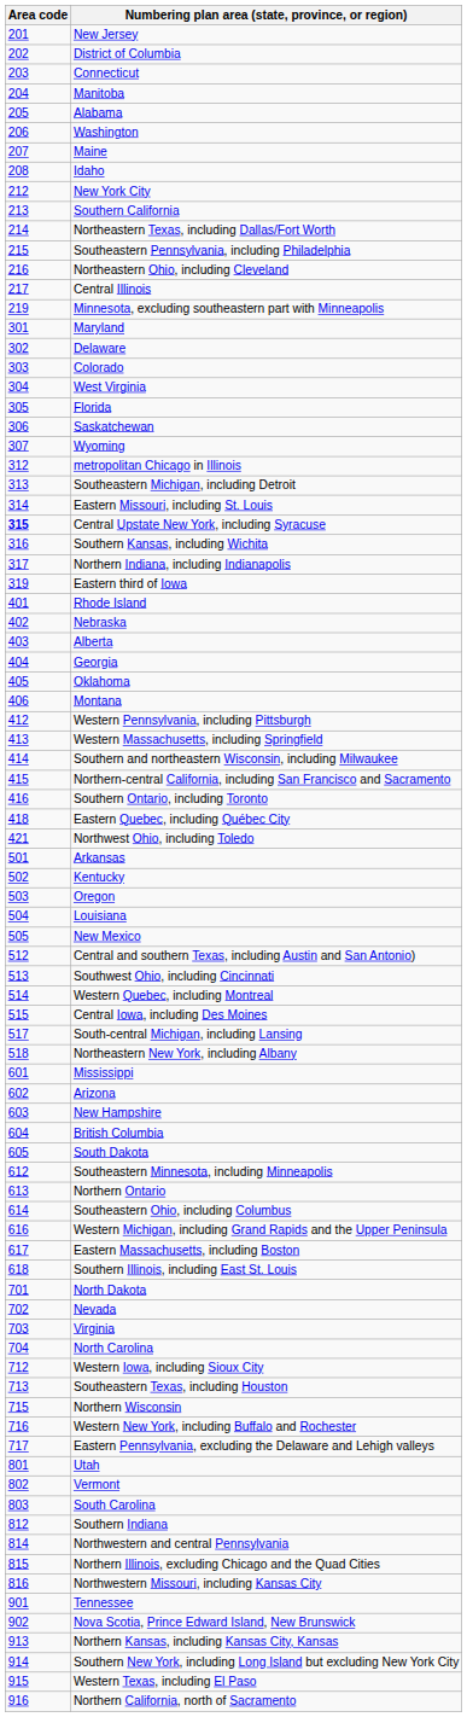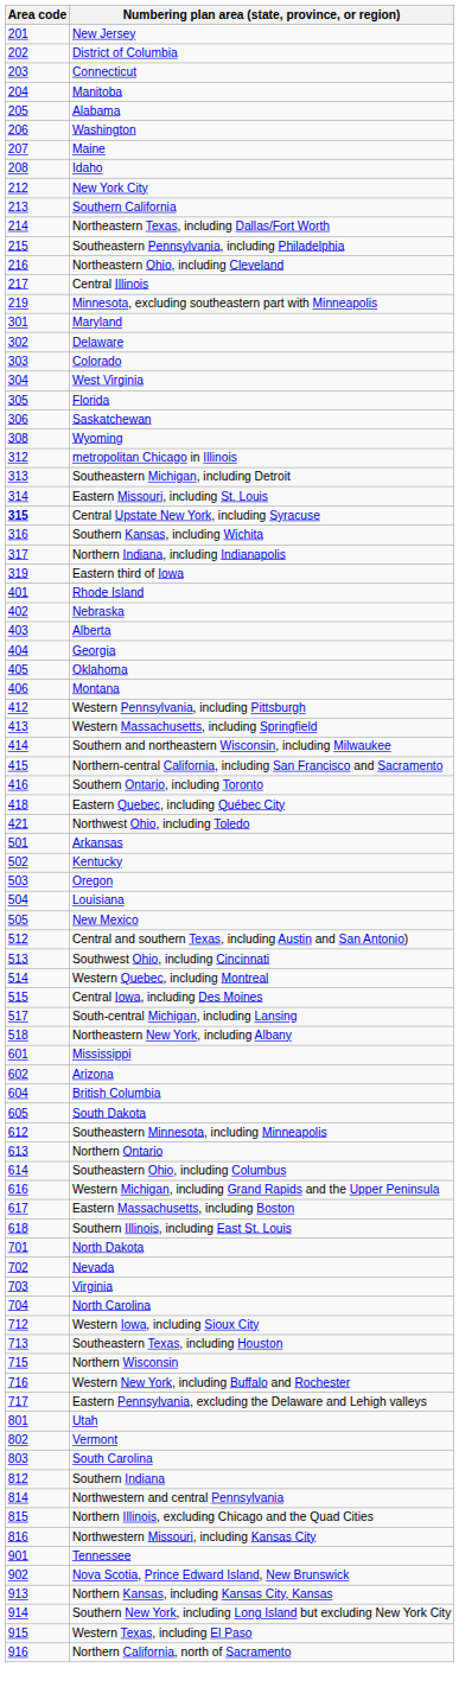 <table class="wikitable sortable">
 <tr>
 <th>Area code</th>
 <th>Numbering plan area (state, province, or region)</th>
 </tr>
 <tr>
 <td><a href='#'>201</a></td>
 <td><a href='#'>New Jersey</a></td>
 </tr>
 <tr>
 <td><a href='#'>202</a></td>
 <td><a href='#'>District of Columbia</a></td>
 </tr>
 <tr>
 <td><a href='#'>203</a></td>
 <td><a href='#'>Connecticut</a></td>
 </tr>
 <tr>
 <td><a href='#'>204</a></td>
 <td><a href='#'>Manitoba</a></td>
 </tr>
 <tr>
 <td><a href='#'>205</a></td>
 <td><a href='#'>Alabama</a></td>
 </tr>
 <tr>
 <td><a href='#'>206</a></td>
 <td><a href='#'>Washington</a></td>
 </tr>
 <tr>
 <td><a href='#'>207</a></td>
 <td><a href='#'>Maine</a></td>
 </tr>
 <tr>
 <td><a href='#'>208</a></td>
 <td><a href='#'>Idaho</a></td>
 </tr>
 <tr>
 <td><a href='#'>212</a></td>
 <td><a href='#'>New York City</a></td>
 </tr>
 <tr>
 <td><a href='#'>213</a></td>
 <td><a href='#'>Southern California</a></td>
 </tr>
 <tr>
 <td><a href='#'>214</a></td>
 <td>Northeastern <a href='#'>Texas</a>, including <a href='#'>Dallas/Fort Worth</a></td>
 </tr>
 <tr>
 <td><a href='#'>215</a></td>
 <td>Southeastern <a href='#'>Pennsylvania</a>, including <a href='#'>Philadelphia</a></td>
 </tr>
 <tr>
 <td><a href='#'>216</a></td>
 <td>Northeastern <a href='#'>Ohio</a>, including <a href='#'>Cleveland</a></td>
 </tr>
 <tr>
 <td><a href='#'>217</a></td>
 <td>Central <a href='#'>Illinois</a></td>
 </tr>
 <tr>
 <td><a href='#'>219</a></td>
 <td><a href='#'>Minnesota</a>, excluding southeastern part with <a href='#'>Minneapolis</a></td>
 </tr>
 <tr>
 <td><a href='#'>301</a></td>
 <td><a href='#'>Maryland</a></td>
 </tr>
 <tr>
 <td><a href='#'>302</a></td>
 <td><a href='#'>Delaware</a></td>
 </tr>
 <tr>
 <td><a href='#'>303</a></td>
 <td><a href='#'>Colorado</a></td>
 </tr>
 <tr>
 <td><a href='#'>304</a></td>
 <td><a href='#'>West Virginia</a></td>
 </tr>
 <tr>
 <td><a href='#'>305</a></td>
 <td><a href='#'>Florida</a></td>
 </tr>
 <tr>
 <td><a href='#'>306</a></td>
 <td><a href='#'>Saskatchewan</a></td>
 </tr>
 <tr>
-<td><a href='#'>307</a></td>
+<td><a href='#'>308</a></td>
 <td><a href='#'>Wyoming</a></td>
 </tr>
 <tr>
 <td><a href='#'>312</a></td>
 <td><a href='#'>metropolitan Chicago</a> in <a href='#'>Illinois</a></td>
 </tr>
 <tr>
 <td><a href='#'>313</a></td>
 <td>Southeastern <a href='#'>Michigan</a>, including Detroit</td>
 </tr>
 <tr>
 <td><a href='#'>314</a></td>
 <td>Eastern <a href='#'>Missouri</a>, including <a href='#'>St. Louis</a></td>
 </tr>
 <tr>
 <td><strong><a href='#'>315</a></strong></td>
 <td>Central <a href='#'>Upstate New York</a>, including <a href='#'>Syracuse</a></td>
 </tr>
 <tr>
 <td><a href='#'>316</a></td>
 <td>Southern <a href='#'>Kansas</a>, including <a href='#'>Wichita</a></td>
 </tr>
 <tr>
 <td><a href='#'>317</a></td>
 <td>Northern <a href='#'>Indiana</a>, including <a href='#'>Indianapolis</a></td>
 </tr>
 <tr>
 <td><a href='#'>319</a></td>
 <td>Eastern third of <a href='#'>Iowa</a></td>
 </tr>
 <tr>
 <td><a href='#'>401</a></td>
 <td><a href='#'>Rhode Island</a></td>
 </tr>
 <tr>
 <td><a href='#'>402</a></td>
 <td><a href='#'>Nebraska</a></td>
 </tr>
 <tr>
 <td><a href='#'>403</a></td>
 <td><a href='#'>Alberta</a></td>
 </tr>
 <tr>
 <td><a href='#'>404</a></td>
 <td><a href='#'>Georgia</a></td>
 </tr>
 <tr>
 <td><a href='#'>405</a></td>
 <td><a href='#'>Oklahoma</a></td>
 </tr>
 <tr>
 <td><a href='#'>406</a></td>
 <td><a href='#'>Montana</a></td>
 </tr>
 <tr>
 <td><a href='#'>412</a></td>
 <td>Western <a href='#'>Pennsylvania</a>, including <a href='#'>Pittsburgh</a></td>
 </tr>
 <tr>
 <td><a href='#'>413</a></td>
 <td>Western <a href='#'>Massachusetts</a>, including <a href='#'>Springfield</a></td>
 </tr>
 <tr>
 <td><a href='#'>414</a></td>
 <td>Southern and northeastern <a href='#'>Wisconsin</a>, including <a href='#'>Milwaukee</a></td>
 </tr>
 <tr>
 <td><a href='#'>415</a></td>
 <td>Northern-central <a href='#'>California</a>, including <a href='#'>San Francisco</a> and <a href='#'>Sacramento</a></td>
 </tr>
 <tr>
 <td><a href='#'>416</a></td>
 <td>Southern <a href='#'>Ontario</a>, including <a href='#'>Toronto</a></td>
 </tr>
 <tr>
 <td><a href='#'>418</a></td>
 <td>Eastern <a href='#'>Quebec</a>, including <a href='#'>Québec City</a></td>
 </tr>
 <tr>
 <td><a href='#'>421</a></td>
 <td>Northwest <a href='#'>Ohio</a>, including <a href='#'>Toledo</a></td>
 </tr>
 <tr>
 <td><a href='#'>501</a></td>
 <td><a href='#'>Arkansas</a></td>
 </tr>
 <tr>
 <td><a href='#'>502</a></td>
 <td><a href='#'>Kentucky</a></td>
 </tr>
 <tr>
 <td><a href='#'>503</a></td>
 <td><a href='#'>Oregon</a></td>
 </tr>
 <tr>
 <td><a href='#'>504</a></td>
 <td><a href='#'>Louisiana</a></td>
 </tr>
 <tr>
 <td><a href='#'>505</a></td>
 <td><a href='#'>New Mexico</a></td>
 </tr>
 <tr>
 <td><a href='#'>512</a></td>
 <td>Central and southern <a href='#'>Texas</a>, including <a href='#'>Austin</a> and <a href='#'>San Antonio</a>)</td>
 </tr>
 <tr>
 <td><a href='#'>513</a></td>
 <td>Southwest <a href='#'>Ohio</a>, including <a href='#'>Cincinnati</a></td>
 </tr>
 <tr>
 <td><a href='#'>514</a></td>
 <td>Western <a href='#'>Quebec</a>, including <a href='#'>Montreal</a></td>
 </tr>
 <tr>
 <td><a href='#'>515</a></td>
 <td>Central <a href='#'>Iowa</a>, including <a href='#'>Des Moines</a></td>
 </tr>
 <tr>
 <td><a href='#'>517</a></td>
 <td>South-central <a href='#'>Michigan</a>, including <a href='#'>Lansing</a></td>
 </tr>
 <tr>
 <td><a href='#'>518</a></td>
 <td>Northeastern <a href='#'>New York</a>, including <a href='#'>Albany</a></td>
 </tr>
 <tr>
 <td><a href='#'>601</a></td>
 <td><a href='#'>Mississippi</a></td>
 </tr>
 <tr>
 <td><a href='#'>602</a></td>
 <td><a href='#'>Arizona</a></td>
 </tr>
 <tr>
-<td><a href='#'>603</a></td>
-<td><a href='#'>New Hampshire</a></td>
-</tr>
-<tr>
 <td><a href='#'>604</a></td>
 <td><a href='#'>British Columbia</a></td>
 </tr>
 <tr>
 <td><a href='#'>605</a></td>
 <td><a href='#'>South Dakota</a></td>
 </tr>
 <tr>
 <td><a href='#'>612</a></td>
 <td>Southeastern <a href='#'>Minnesota</a>, including <a href='#'>Minneapolis</a></td>
 </tr>
 <tr>
 <td><a href='#'>613</a></td>
 <td>Northern <a href='#'>Ontario</a></td>
 </tr>
 <tr>
 <td><a href='#'>614</a></td>
 <td>Southeastern <a href='#'>Ohio</a>, including <a href='#'>Columbus</a></td>
 </tr>
 <tr>
 <td><a href='#'>616</a></td>
 <td>Western <a href='#'>Michigan</a>, including <a href='#'>Grand Rapids</a> and the <a href='#'>Upper Peninsula</a></td>
 </tr>
 <tr>
 <td><a href='#'>617</a></td>
 <td>Eastern <a href='#'>Massachusetts</a>, including <a href='#'>Boston</a></td>
 </tr>
 <tr>
 <td><a href='#'>618</a></td>
 <td>Southern <a href='#'>Illinois</a>, including <a href='#'>East St. Louis</a></td>
 </tr>
 <tr>
 <td><a href='#'>701</a></td>
 <td><a href='#'>North Dakota</a></td>
 </tr>
 <tr>
 <td><a href='#'>702</a></td>
 <td><a href='#'>Nevada</a></td>
 </tr>
 <tr>
 <td><a href='#'>703</a></td>
 <td><a href='#'>Virginia</a></td>
 </tr>
 <tr>
 <td><a href='#'>704</a></td>
 <td><a href='#'>North Carolina</a></td>
 </tr>
 <tr>
 <td><a href='#'>712</a></td>
 <td>Western <a href='#'>Iowa</a>, including <a href='#'>Sioux City</a></td>
 </tr>
 <tr>
 <td><a href='#'>713</a></td>
 <td>Southeastern <a href='#'>Texas</a>, including <a href='#'>Houston</a></td>
 </tr>
 <tr>
 <td><a href='#'>715</a></td>
 <td>Northern <a href='#'>Wisconsin</a></td>
 </tr>
 <tr>
 <td><a href='#'>716</a></td>
 <td>Western <a href='#'>New York</a>, including <a href='#'>Buffalo</a> and <a href='#'>Rochester</a></td>
 </tr>
 <tr>
 <td><a href='#'>717</a></td>
 <td>Eastern <a href='#'>Pennsylvania</a>, excluding the Delaware and Lehigh valleys</td>
 </tr>
 <tr>
 <td><a href='#'>801</a></td>
 <td><a href='#'>Utah</a></td>
 </tr>
 <tr>
 <td><a href='#'>802</a></td>
 <td><a href='#'>Vermont</a></td>
 </tr>
 <tr>
 <td><a href='#'>803</a></td>
 <td><a href='#'>South Carolina</a></td>
 </tr>
 <tr>
 <td><a href='#'>812</a></td>
 <td>Southern <a href='#'>Indiana</a></td>
 </tr>
 <tr>
 <td><a href='#'>814</a></td>
 <td>Northwestern and central <a href='#'>Pennsylvania</a></td>
 </tr>
 <tr>
 <td><a href='#'>815</a></td>
 <td>Northern <a href='#'>Illinois</a>, excluding Chicago and the Quad Cities</td>
 </tr>
 <tr>
 <td><a href='#'>816</a></td>
 <td>Northwestern <a href='#'>Missouri</a>, including <a href='#'>Kansas City</a></td>
 </tr>
 <tr>
 <td><a href='#'>901</a></td>
 <td><a href='#'>Tennessee</a></td>
 </tr>
 <tr>
 <td><a href='#'>902</a></td>
 <td><a href='#'>Nova Scotia</a>, <a href='#'>Prince Edward Island</a>, <a href='#'>New Brunswick</a></td>
 </tr>
 <tr>
 <td><a href='#'>913</a></td>
 <td>Northern <a href='#'>Kansas</a>, including <a href='#'>Kansas City, Kansas</a></td>
 </tr>
 <tr>
 <td><a href='#'>914</a></td>
 <td>Southern <a href='#'>New York</a>, including <a href='#'>Long Island</a> but excluding New York City</td>
 </tr>
 <tr>
 <td><a href='#'>915</a></td>
 <td>Western <a href='#'>Texas</a>, including <a href='#'>El Paso</a></td>
 </tr>
 <tr>
 <td><a href='#'>916</a></td>
 <td>Northern <a href='#'>California</a>, north of <a href='#'>Sacramento</a></td>
 </tr>
 </table>
